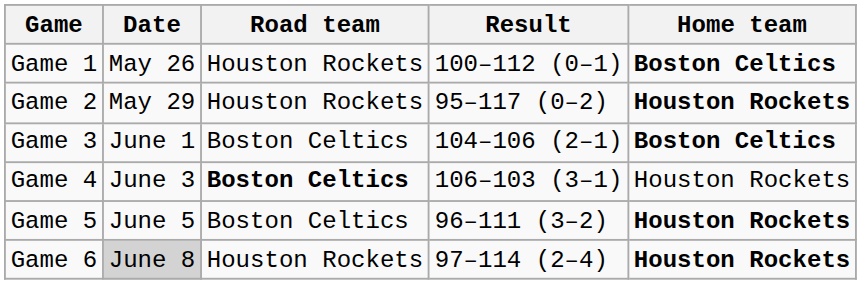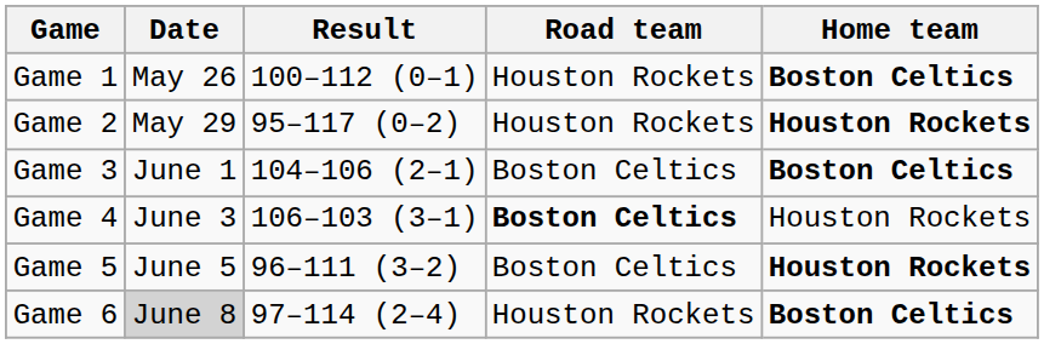 <table class="wikitable">
 <tr>
 <th>Game</th>
 <th>Date</th>
+<th>Result</th>
 <th>Road team</th>
-<th>Result</th>
 <th>Home team</th>
 </tr>
 <tr>
 <td>Game 1</td>
 <td>May 26</td>
+<td>100–112 (0–1)</td>
 <td>Houston Rockets</td>
-<td>100–112 (0–1)</td>
 <td><strong>Boston Celtics</strong></td>
 </tr>
 <tr>
 <td>Game 2</td>
 <td>May 29</td>
+<td>95–117 (0–2)</td>
 <td>Houston Rockets</td>
-<td>95–117 (0–2)</td>
 <td><strong>Houston Rockets</strong></td>
 </tr>
 <tr>
 <td>Game 3</td>
 <td>June 1</td>
+<td>104–106 (2–1)</td>
 <td>Boston Celtics</td>
-<td>104–106 (2–1)</td>
 <td><strong>Boston Celtics</strong></td>
 </tr>
 <tr>
 <td>Game 4</td>
 <td>June 3</td>
+<td>106–103 (3–1)</td>
 <td><strong>Boston Celtics</strong></td>
-<td>106–103 (3–1)</td>
 <td>Houston Rockets</td>
 </tr>
 <tr>
 <td>Game 5</td>
 <td>June 5</td>
+<td>96–111 (3–2)</td>
 <td>Boston Celtics</td>
-<td>96–111 (3–2)</td>
 <td><strong>Houston Rockets</strong></td>
 </tr>
 <tr>
 <td>Game 6</td>
 <td style="background: lightgrey;">June 8</td>
+<td>97–114 (2–4)</td>
 <td>Houston Rockets</td>
-<td>97–114 (2–4)</td>
-<td><strong>Houston Rockets</strong></td>
+<td><strong>Boston Celtics</strong></td>
 </tr>
 </table>
